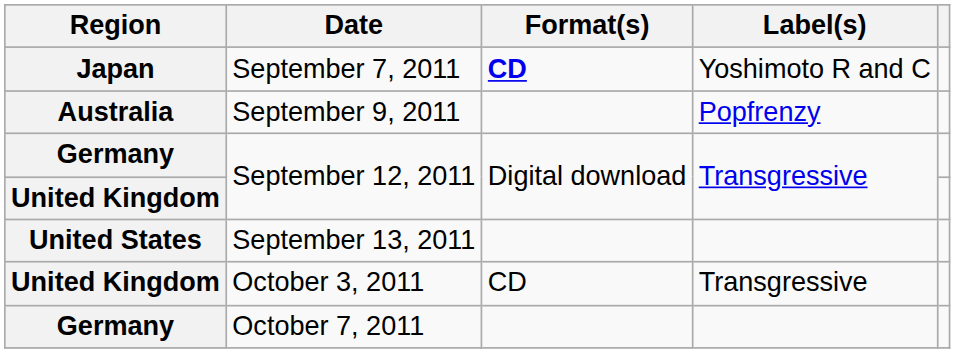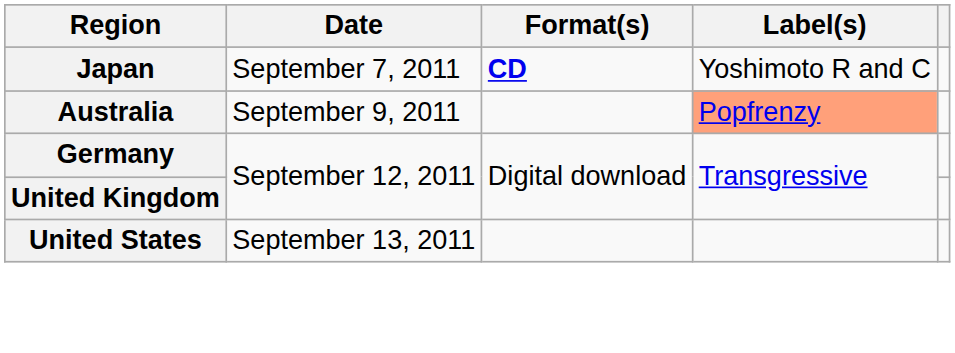 <table class="wikitable plainrowheaders">
 <tr>
 <th scope="col">Region</th>
 <th scope="col">Date</th>
 <th scope="col">Format(s)</th>
 <th scope="col">Label(s)</th>
 <th scope="col"></th>
 </tr>
 <tr>
 <th scope="row">Japan</th>
 <td>September 7, 2011</td>
 <td><strong><a href='#'>CD</a></strong></td>
 <td>Yoshimoto R and C</td>
 <td align="center"></td>
 </tr>
 <tr>
 <th scope="row">Australia</th>
 <td>September 9, 2011</td>
 <td></td>
-<td><a href='#'>Popfrenzy</a></td>
+<td style="background: lightsalmon;"><a href='#'>Popfrenzy</a></td>
 <td align="center"></td>
 </tr>
 <tr>
 <th scope="row">Germany</th>
 <td rowspan="2">September 12, 2011</td>
 <td rowspan="2">Digital download</td>
 <td rowspan="2"><a href='#'>Transgressive</a></td>
 <td align="center"></td>
 </tr>
 <tr>
 <th scope="row">United Kingdom</th>
 <td align="center"></td>
 </tr>
 <tr>
 <th scope="row">United States</th>
 <td>September 13, 2011</td>
 <td></td>
 <td></td>
 <td align="center"></td>
 </tr>
-<tr>
-<th scope="row">United Kingdom</th>
-<td>October 3, 2011</td>
-<td>CD</td>
-<td>Transgressive</td>
-<td align="center"></td>
-</tr>
-<tr>
-<th scope="row">Germany</th>
-<td>October 7, 2011</td>
-<td></td>
-<td></td>
-<td align="center"></td>
-</tr>
 </table>
